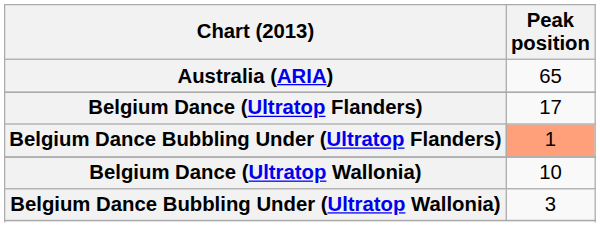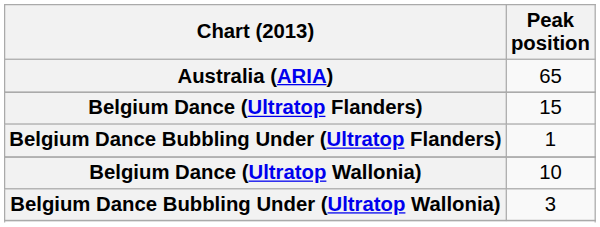 <table class="wikitable sortable plainrowheaders">
 <tr>
 <th scope="col">Chart (2013)</th>
 <th scope="col">Peak<br>position</th>
 </tr>
 <tr>
 <th scope="row">Australia (<a href='#'>ARIA</a>)</th>
 <td align="center">65</td>
 </tr>
 <tr>
 </tr>
 <tr>
 </tr>
 <tr>
 <th scope="row">Belgium Dance (<a href='#'>Ultratop</a> Flanders)</th>
-<td align=center>17</td>
+<td align=center>15</td>
 </tr>
 <tr>
 <th scope="row">Belgium Dance Bubbling Under (<a href='#'>Ultratop</a> Flanders)</th>
-<td align=center style="background: lightsalmon;">1</td>
+<td align=center>1</td>
 </tr>
 <tr>
 </tr>
 <tr>
 <th scope="row">Belgium Dance (<a href='#'>Ultratop</a> Wallonia)</th>
 <td align=center>10</td>
 </tr>
 <tr>
 <th scope="row">Belgium Dance Bubbling Under (<a href='#'>Ultratop</a> Wallonia)</th>
 <td align=center>3</td>
 </tr>
 <tr>
 </tr>
 <tr>
 </tr>
 <tr>
 </tr>
 <tr>
 </tr>
 <tr>
 </tr>
 <tr>
 </tr>
 <tr>
 </tr>
 <tr>
 </tr>
 <tr>
 </tr>
 <tr>
 </tr>
 <tr>
 </tr>
 <tr>
 </tr>
 <tr>
 </tr>
 <tr>
 </tr>
 </table>
